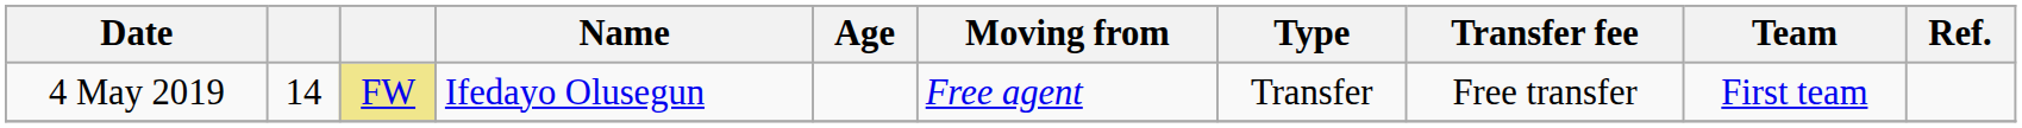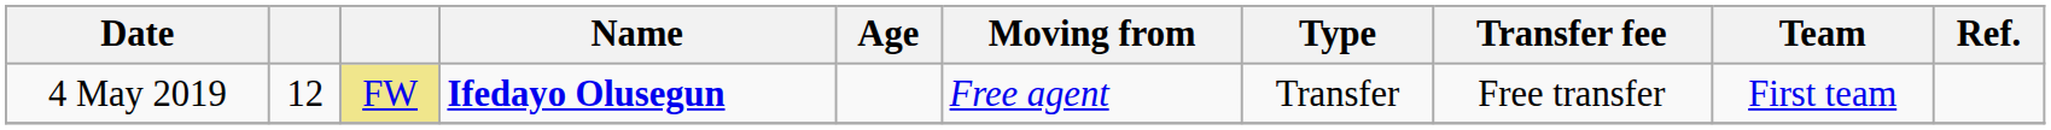 <table class="wikitable sortable" style="width:70%; text-align:center; font-size:100%; text-align:centre;">
 <tr>
 <th>Date</th>
 <th></th>
 <th></th>
 <th>Name</th>
 <th>Age</th>
 <th>Moving from</th>
 <th>Type</th>
 <th>Transfer fee</th>
 <th>Team</th>
 <th>Ref.</th>
 </tr>
 <tr>
 <td>4 May 2019</td>
-<td>14</td>
+<td>12</td>
 <td style="background: khaki;"><a href='#'>FW</a></td>
-<td style="text-align:left"> <a href='#'>Ifedayo Olusegun</a></td>
+<td style="text-align:left"><strong> <a href='#'>Ifedayo Olusegun</a></strong></td>
 <td></td>
 <td style="text-align:left"><em><a href='#'>Free agent</a></em></td>
 <td>Transfer</td>
 <td>Free transfer</td>
 <td><a href='#'>First team</a></td>
 <td></td>
 </tr>
 <tr>
 </tr>
 </table>
